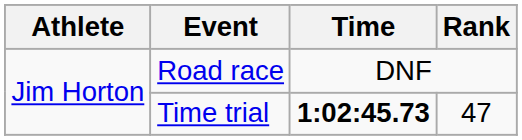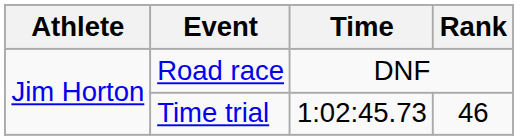 <table class=wikitable style="font-size:90%;">
 <tr>
 <th>Athlete</th>
 <th>Event</th>
 <th>Time</th>
 <th>Rank</th>
 </tr>
 <tr align=center>
 <td align=left rowspan=2><a href='#'>Jim Horton</a></td>
 <td align=left><a href='#'>Road race</a></td>
 <td colspan="2">DNF</td>
 </tr>
 <tr align=center>
 <td align=left><a href='#'>Time trial</a></td>
-<td><strong>1:02:45.73</strong></td>
-<td>47</td>
+<td>1:02:45.73</td>
+<td>46</td>
 </tr>
 </table>
